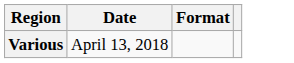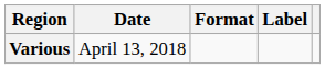 <table class="wikitable plainrowheaders">
 <tr>
 <th>Region</th>
 <th>Date</th>
 <th>Format</th>
+<th>Label</th>
 <th></th>
 </tr>
 <tr>
 <th scope="row">Various</th>
 <td>April 13, 2018</td>
 <td></td>
 <td></td>
+<td></td>
 </tr>
 </table>
